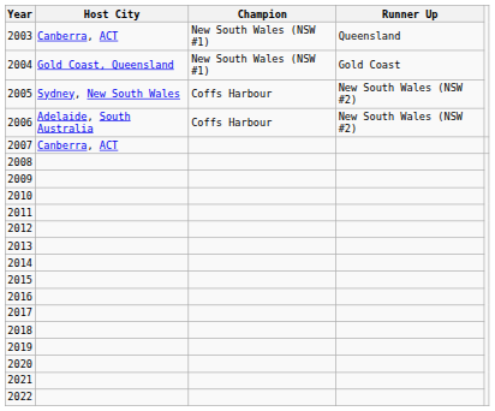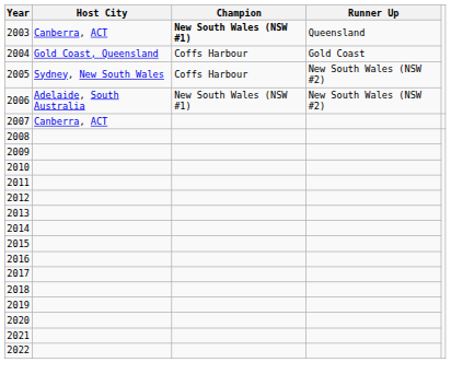 <table class="wikitable">
 <tr>
 <th>Year</th>
 <th>Host City</th>
 <th>Champion</th>
 <th>Runner Up</th>
 </tr>
 <tr>
 <td>2003</td>
 <td><a href='#'>Canberra</a>, <a href='#'>ACT</a></td>
-<td> New South Wales (NSW #1)</td>
+<td><strong> New South Wales (NSW #1)</strong></td>
 <td> Queensland</td>
 </tr>
 <tr>
 <td>2004</td>
 <td><a href='#'>Gold Coast, Queensland</a></td>
-<td> New South Wales (NSW #1)</td>
+<td> Coffs Harbour</td>
 <td> Gold Coast</td>
 </tr>
 <tr>
 <td>2005</td>
 <td><a href='#'>Sydney</a>, <a href='#'>New South Wales</a></td>
 <td> Coffs Harbour</td>
 <td> New South Wales (NSW #2)</td>
 </tr>
 <tr>
 <td>2006</td>
 <td><a href='#'>Adelaide</a>, <a href='#'>South Australia</a></td>
-<td> Coffs Harbour</td>
+<td> New South Wales (NSW #1)</td>
 <td> New South Wales (NSW #2)</td>
 </tr>
 <tr>
 <td>2007</td>
 <td><a href='#'>Canberra</a>, <a href='#'>ACT</a></td>
 <td></td>
 <td></td>
 <td></td>
 </tr>
 <tr>
 <td>2008</td>
 <td></td>
 <td></td>
 <td></td>
 </tr>
 <tr>
 <td>2009</td>
 <td></td>
 <td></td>
 <td></td>
 </tr>
 <tr>
 <td>2010</td>
 <td></td>
 <td></td>
 <td></td>
 </tr>
 <tr>
 <td>2011</td>
 <td></td>
 <td></td>
 <td></td>
 </tr>
 <tr>
 <td>2012</td>
 <td></td>
 <td></td>
 <td></td>
 </tr>
 <tr>
 <td>2013</td>
 <td></td>
 <td></td>
 <td></td>
 </tr>
 <tr>
 <td>2014</td>
 <td></td>
 <td></td>
 <td></td>
 </tr>
 <tr>
 <td>2015</td>
 <td></td>
 <td></td>
 <td></td>
 </tr>
 <tr>
 <td>2016</td>
 <td></td>
 <td></td>
 <td></td>
 </tr>
 <tr>
 <td>2017</td>
 <td></td>
 <td></td>
 <td></td>
 </tr>
 <tr>
 <td>2018</td>
 <td></td>
 <td></td>
 <td></td>
 </tr>
 <tr>
 <td>2019</td>
 <td></td>
 <td></td>
 <td></td>
 </tr>
 <tr>
 <td>2020</td>
 <td></td>
 <td></td>
 <td></td>
 </tr>
 <tr>
 <td>2021</td>
 <td></td>
 <td></td>
 <td></td>
 </tr>
 <tr>
 <td>2022</td>
 <td></td>
 <td></td>
 <td></td>
 </tr>
 </table>
